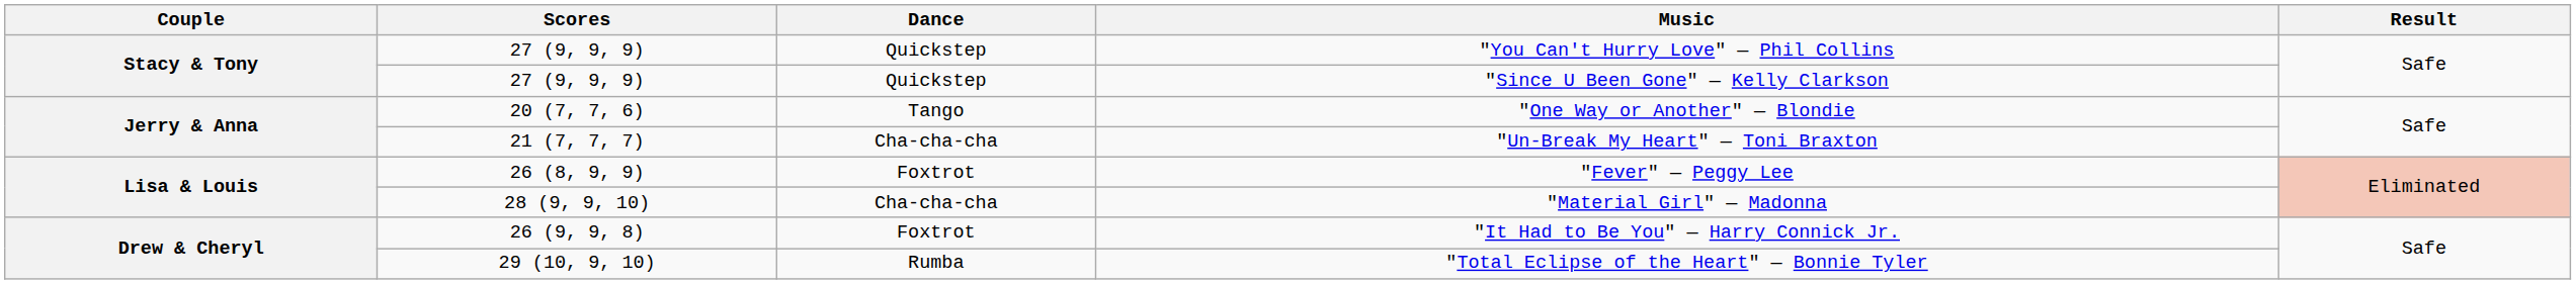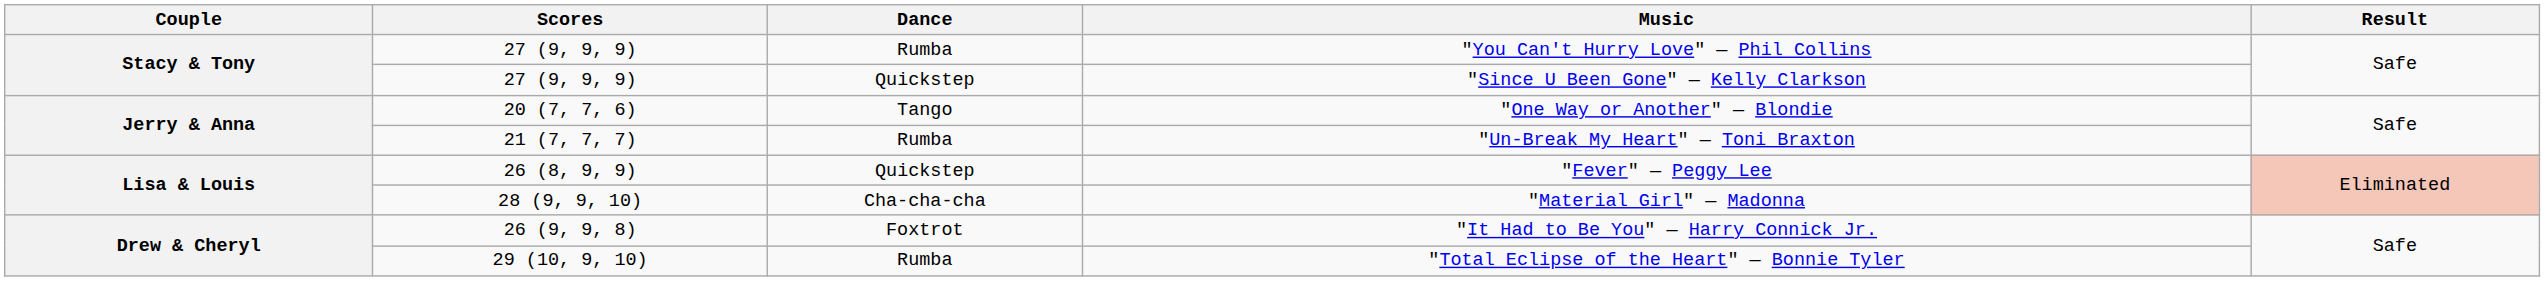 <table class="wikitable sortable" style="text-align:center; width:90%">
 <tr>
 <th scope="col">Couple</th>
 <th scope="col">Scores</th>
 <th scope="col" class="unsortable">Dance</th>
 <th scope="col" class="unsortable">Music</th>
 <th scope="col" class="unsortable">Result</th>
 </tr>
 <tr>
 <th scope="row" rowspan=2>Stacy & Tony</th>
 <td>27 (9, 9, 9)</td>
-<td>Quickstep</td>
+<td>Rumba</td>
 <td>"<a href='#'>You Can't Hurry Love</a>" — <a href='#'>Phil Collins</a></td>
 <td rowspan=2>Safe</td>
 </tr>
 <tr>
 <td>27 (9, 9, 9)</td>
 <td>Quickstep</td>
 <td>"<a href='#'>Since U Been Gone</a>" — <a href='#'>Kelly Clarkson</a></td>
 </tr>
 <tr>
 <th scope="row" rowspan=2>Jerry & Anna</th>
 <td>20 (7, 7, 6)</td>
 <td>Tango</td>
 <td>"<a href='#'>One Way or Another</a>" — <a href='#'>Blondie</a></td>
 <td rowspan=2>Safe</td>
 </tr>
 <tr>
 <td>21 (7, 7, 7)</td>
-<td>Cha-cha-cha</td>
+<td>Rumba</td>
 <td>"<a href='#'>Un-Break My Heart</a>" — <a href='#'>Toni Braxton</a></td>
 </tr>
 <tr>
 <th scope="row" rowspan=2>Lisa & Louis</th>
 <td>26 (8, 9, 9)</td>
-<td>Foxtrot</td>
+<td>Quickstep</td>
 <td>"<a href='#'>Fever</a>" — <a href='#'>Peggy Lee</a></td>
 <td rowspan=2 bgcolor=f4c7b8>Eliminated</td>
 </tr>
 <tr>
 <td>28 (9, 9, 10)</td>
 <td>Cha-cha-cha</td>
 <td>"<a href='#'>Material Girl</a>" — <a href='#'>Madonna</a></td>
 </tr>
 <tr>
 <th scope="row" rowspan=2>Drew & Cheryl</th>
 <td>26 (9, 9, 8)</td>
 <td>Foxtrot</td>
 <td>"<a href='#'>It Had to Be You</a>" — <a href='#'>Harry Connick Jr.</a></td>
 <td rowspan=2>Safe</td>
 </tr>
 <tr>
 <td>29 (10, 9, 10)</td>
 <td>Rumba</td>
 <td>"<a href='#'>Total Eclipse of the Heart</a>" — <a href='#'>Bonnie Tyler</a></td>
 </tr>
 </table>
